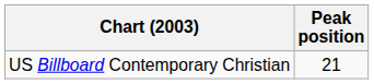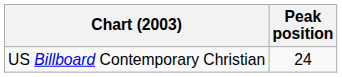 <table class="wikitable sortable">
 <tr>
 <th align="left">Chart (2003)</th>
 <th align="left">Peak<br>position</th>
 </tr>
 <tr>
 <td align="left">US <em><a href='#'>Billboard</a></em> Contemporary Christian</td>
-<td style="text-align:center;">21</td>
+<td style="text-align:center;">24</td>
 </tr>
 </table>
